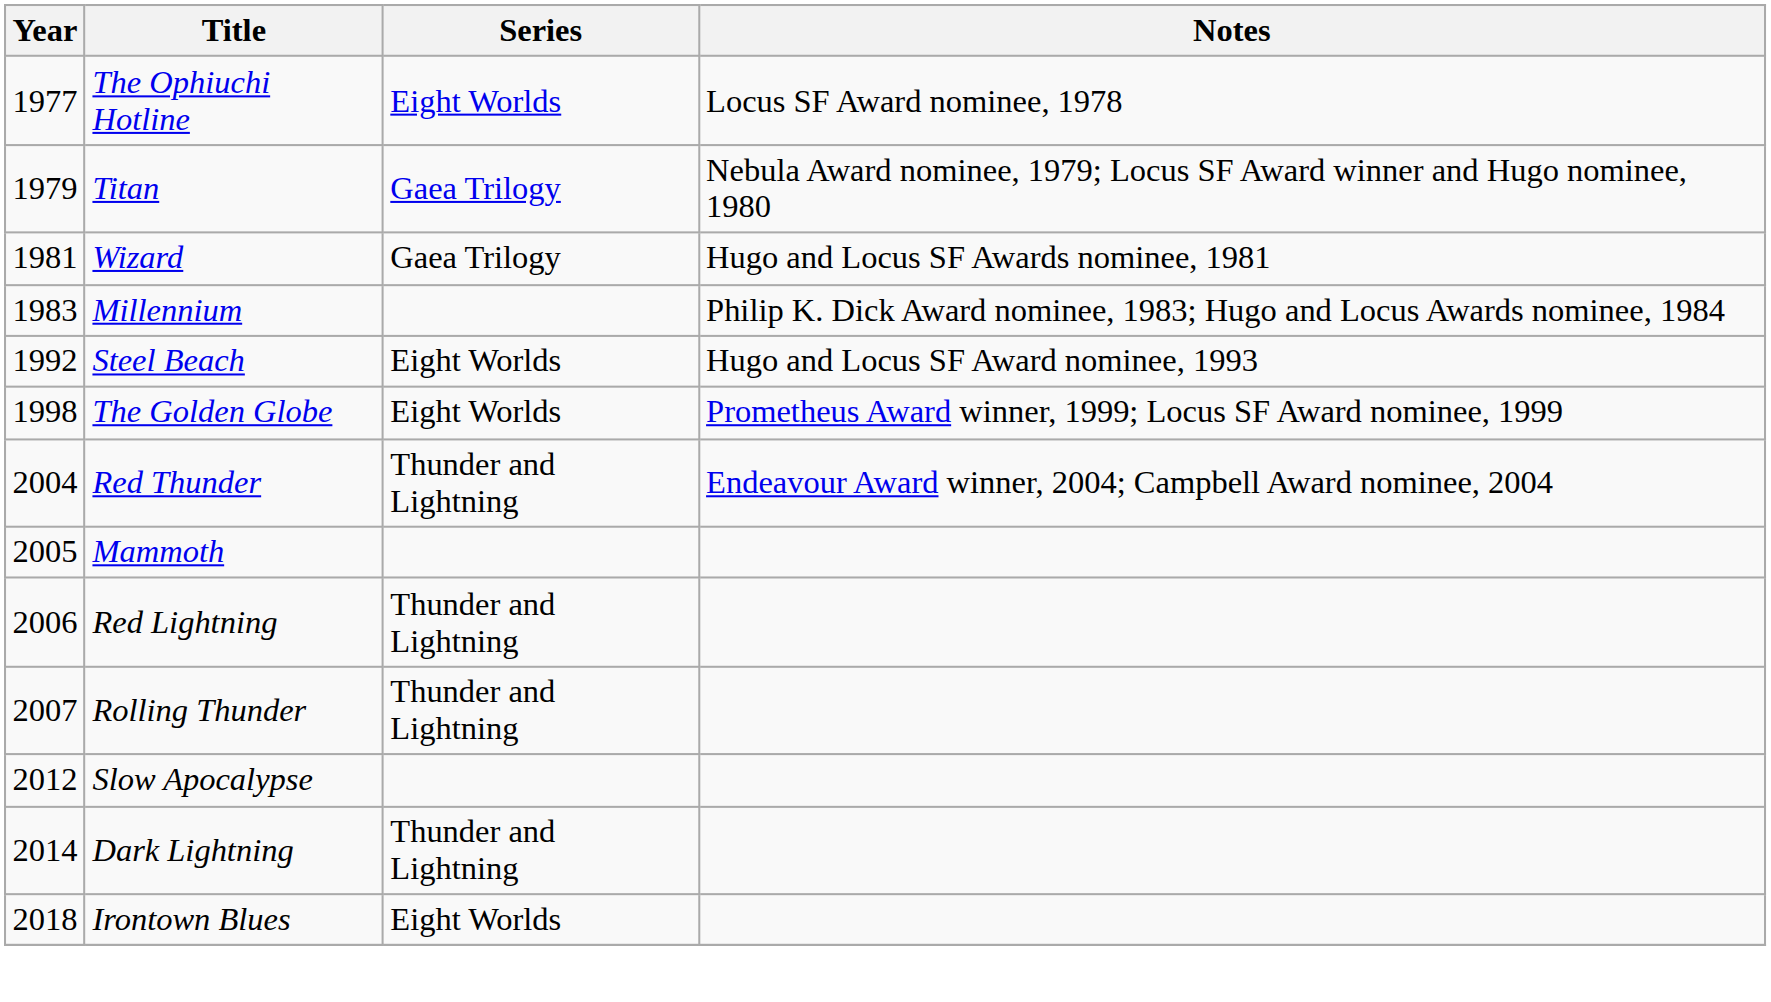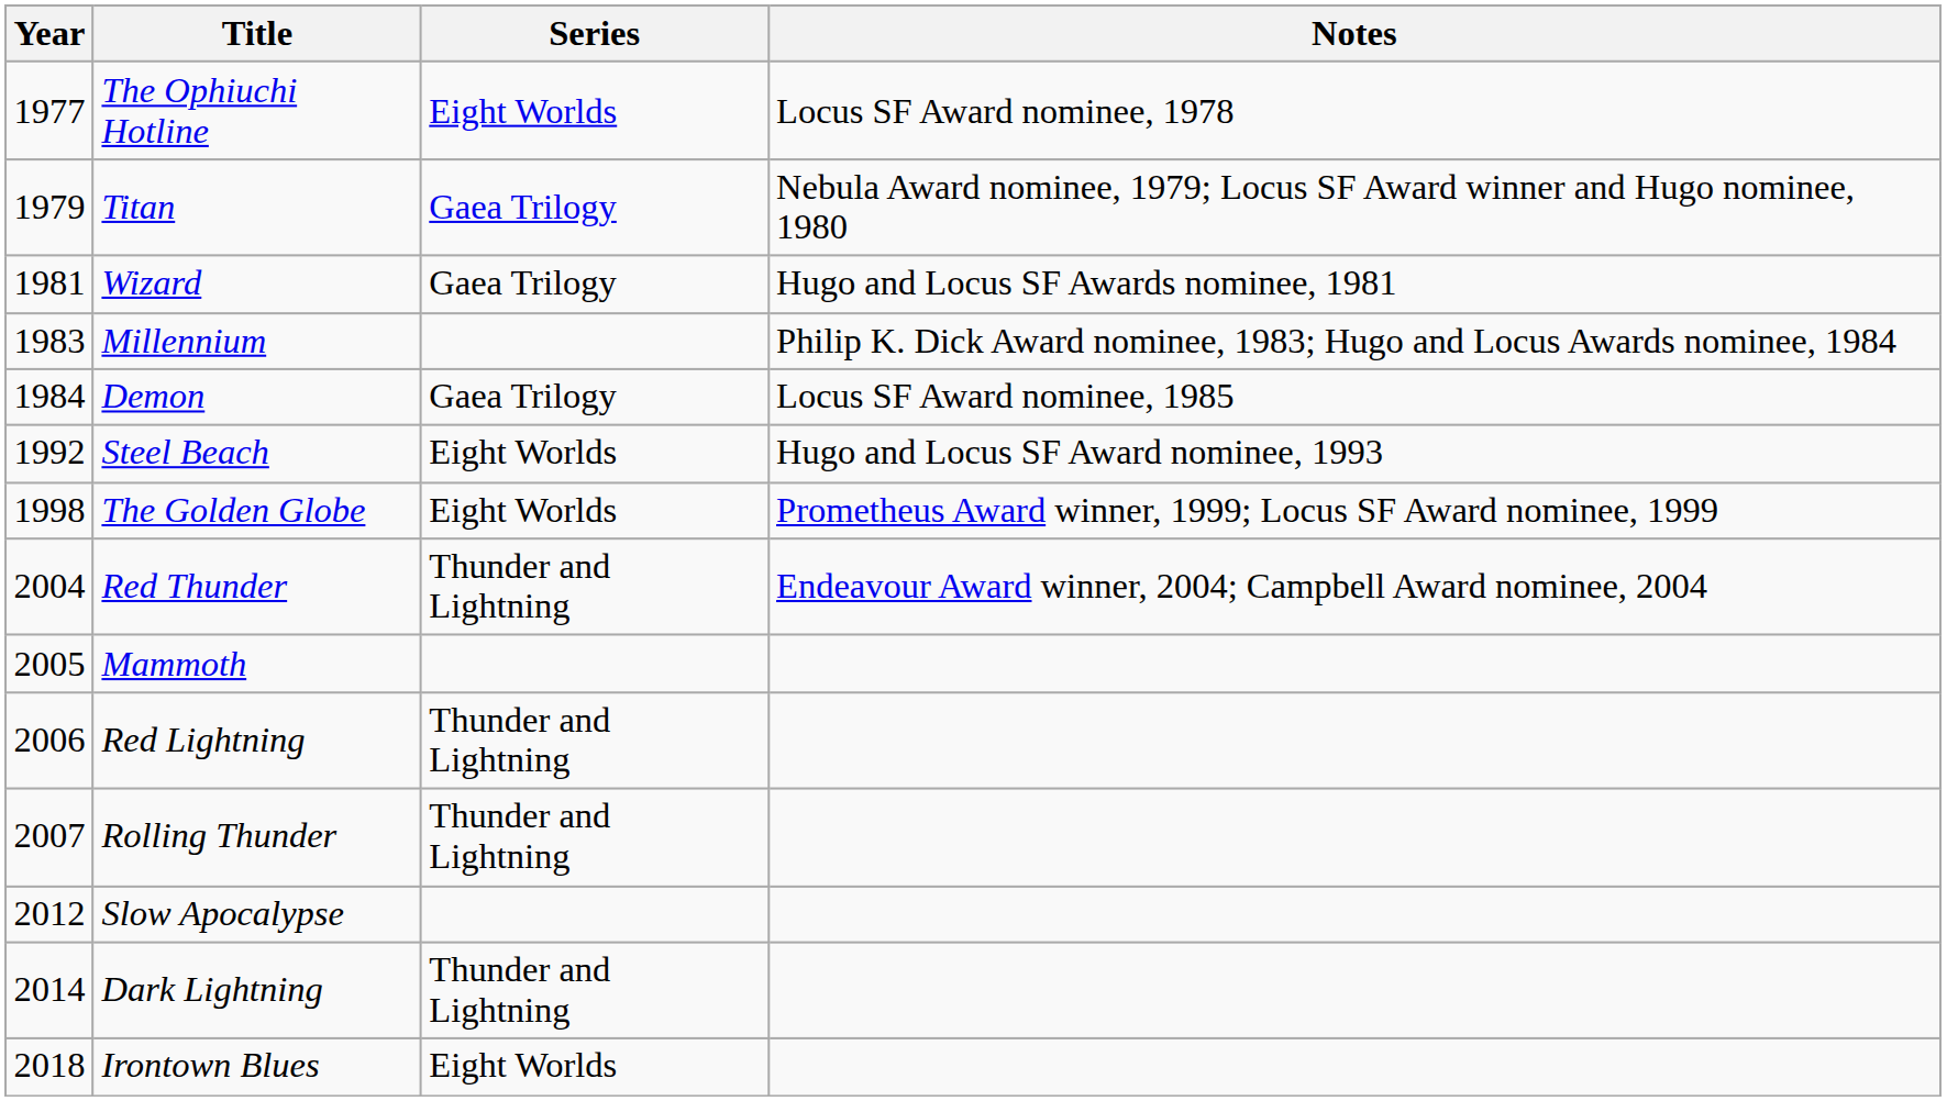 <table class="sortable wikitable">
 <tr>
 <th>Year</th>
 <th>Title</th>
 <th>Series</th>
 <th>Notes</th>
 </tr>
 <tr>
 <td>1977</td>
 <td><em><a href='#'>The Ophiuchi Hotline</a></em></td>
 <td><a href='#'>Eight Worlds</a></td>
 <td>Locus SF Award nominee, 1978</td>
 </tr>
 <tr>
 <td>1979</td>
 <td><em><a href='#'>Titan</a></em></td>
 <td><a href='#'>Gaea Trilogy</a></td>
 <td>Nebula Award nominee, 1979; Locus SF Award winner and Hugo nominee, 1980</td>
 </tr>
 <tr>
 <td>1981</td>
 <td><em><a href='#'>Wizard</a></em></td>
 <td>Gaea Trilogy</td>
 <td>Hugo and Locus SF Awards nominee, 1981</td>
 </tr>
 <tr>
 <td>1983</td>
 <td><em><a href='#'>Millennium</a></em></td>
 <td></td>
 <td>Philip K. Dick Award nominee, 1983; Hugo and Locus Awards nominee, 1984</td>
+</tr>
+<tr>
+<td>1984</td>
+<td><em><a href='#'>Demon</a></em></td>
+<td>Gaea Trilogy</td>
+<td>Locus SF Award nominee, 1985</td>
 </tr>
 <tr>
 <td>1992</td>
 <td><em><a href='#'>Steel Beach</a></em></td>
 <td>Eight Worlds</td>
 <td>Hugo and Locus SF Award nominee, 1993</td>
 </tr>
 <tr>
 <td>1998</td>
 <td><em><a href='#'>The Golden Globe</a></em></td>
 <td>Eight Worlds</td>
 <td><a href='#'>Prometheus Award</a> winner, 1999; Locus SF Award nominee, 1999</td>
 </tr>
 <tr>
 <td>2004</td>
 <td><em><a href='#'>Red Thunder</a></em></td>
 <td>Thunder and Lightning</td>
 <td><a href='#'>Endeavour Award</a> winner, 2004; Campbell Award nominee, 2004</td>
 </tr>
 <tr>
 <td>2005</td>
 <td><em><a href='#'>Mammoth</a></em></td>
 <td></td>
 <td></td>
 </tr>
 <tr>
 <td>2006</td>
 <td><em>Red Lightning</em></td>
 <td>Thunder and Lightning</td>
 <td></td>
 </tr>
 <tr>
 <td>2007</td>
 <td><em>Rolling Thunder</em></td>
 <td>Thunder and Lightning</td>
 <td></td>
 </tr>
 <tr>
 <td>2012</td>
 <td><em>Slow Apocalypse</em></td>
 <td></td>
 <td></td>
 </tr>
 <tr>
 <td>2014</td>
 <td><em>Dark Lightning</em></td>
 <td>Thunder and Lightning</td>
 <td></td>
 </tr>
 <tr>
 <td>2018</td>
 <td><em>Irontown Blues</em></td>
 <td>Eight Worlds</td>
 <td></td>
 </tr>
 <tr>
 </tr>
 </table>
